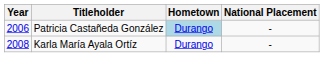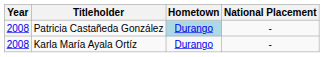 <table class="wikitable sortable" style="font-size:95%;">
 <tr>
 <th>Year</th>
 <th>Titleholder</th>
 <th>Hometown</th>
 <th>National Placement</th>
 </tr>
 <tr>
-<td align="center"><a href='#'>2006</a></td>
+<td align="center"><a href='#'>2008</a></td>
 <td>Patricia Castañeda González</td>
 <td align="center" style="background: lightblue;"><a href='#'>Durango</a></td>
 <td align="center">-</td>
 </tr>
 <tr>
 <td align="center"><a href='#'>2008</a></td>
 <td>Karla María Ayala Ortíz</td>
 <td align="center"><a href='#'>Durango</a></td>
 <td align="center">-</td>
 </tr>
 </table>
